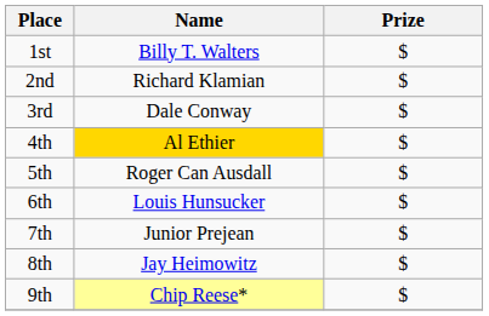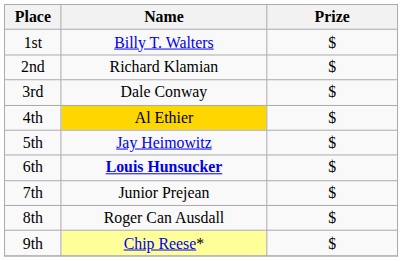 <table class="wikitable">
 <tr>
 <th width="50">Place</th>
 <th width="200">Name</th>
 <th width="125">Prize</th>
 </tr>
 <tr>
 <td align = "center">1st</td>
 <td align = "center"><a href='#'>Billy T. Walters</a></td>
 <td align="center">$</td>
 </tr>
 <tr>
 <td align = "center">2nd</td>
 <td align = "center">Richard Klamian</td>
 <td align = "center">$</td>
 </tr>
 <tr>
 <td align = "center">3rd</td>
 <td align = "center">Dale Conway</td>
 <td align = "center">$</td>
 </tr>
 <tr>
 <td align = "center">4th</td>
 <td align = "center" style="background: gold;">Al Ethier</td>
 <td align = "center">$</td>
 </tr>
 <tr>
 <td align = "center">5th</td>
-<td align = "center">Roger Can Ausdall</td>
+<td align = "center"><a href='#'>Jay Heimowitz</a></td>
 <td align = "center">$</td>
 </tr>
 <tr>
 <td align = "center">6th</td>
-<td align = "center"><a href='#'>Louis Hunsucker</a></td>
+<td align = "center"><strong><a href='#'>Louis Hunsucker</a></strong></td>
 <td align = "center">$</td>
 </tr>
 <tr>
 <td align = "center">7th</td>
 <td align = "center">Junior Prejean</td>
 <td align = "center">$</td>
 </tr>
 <tr>
 <td align = "center">8th</td>
-<td align = "center"><a href='#'>Jay Heimowitz</a></td>
+<td align = "center">Roger Can Ausdall</td>
 <td align = "center">$</td>
 </tr>
 <tr>
 <td align = "center">9th</td>
 <td align = "center" bgcolor="#FFFF99"><a href='#'>Chip Reese</a>*</td>
 <td align = "center">$</td>
 </tr>
 <tr>
 </tr>
 </table>
